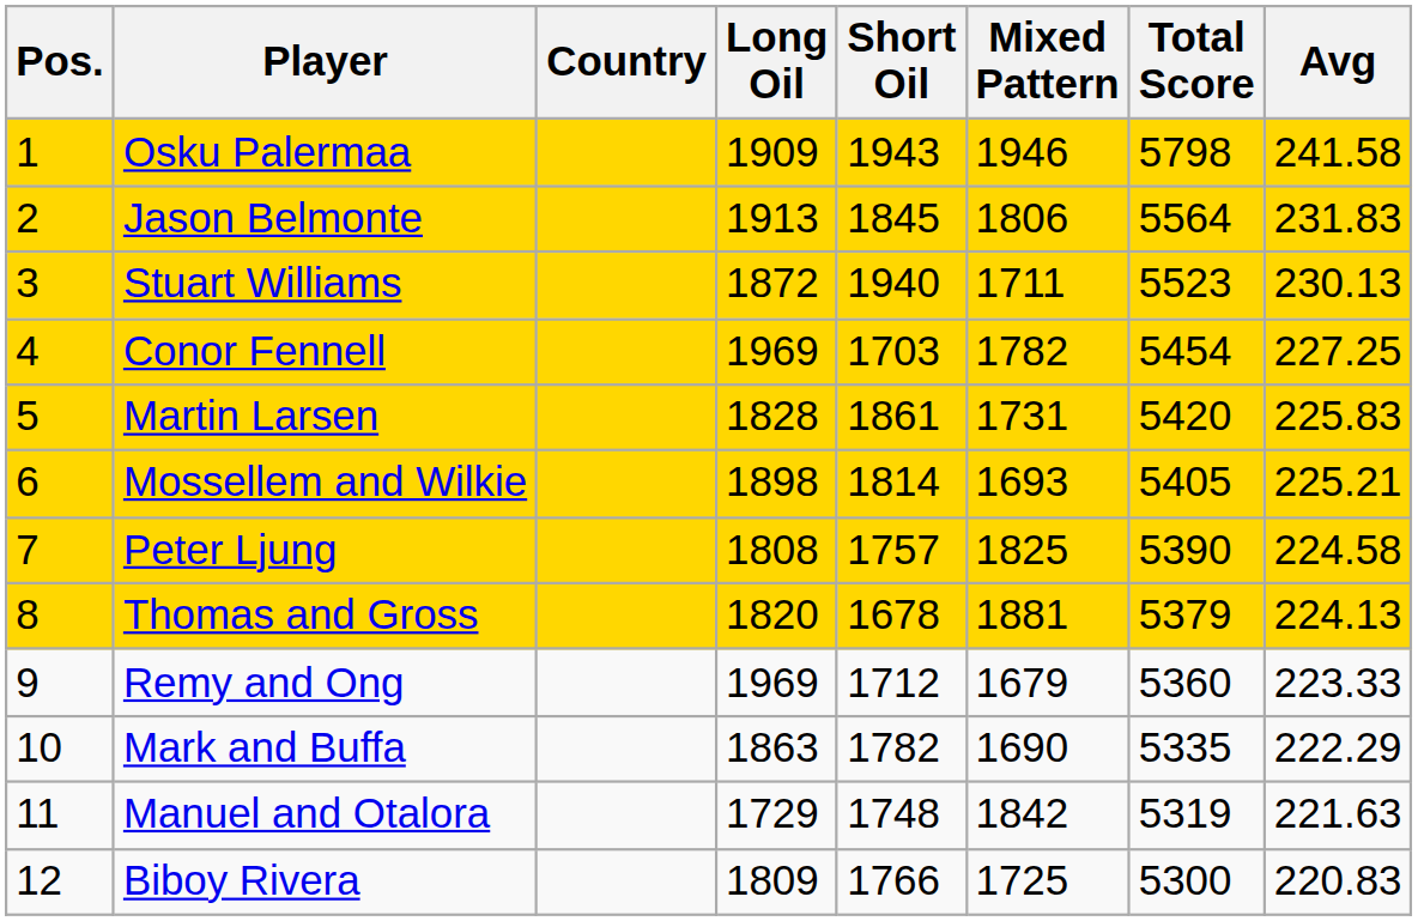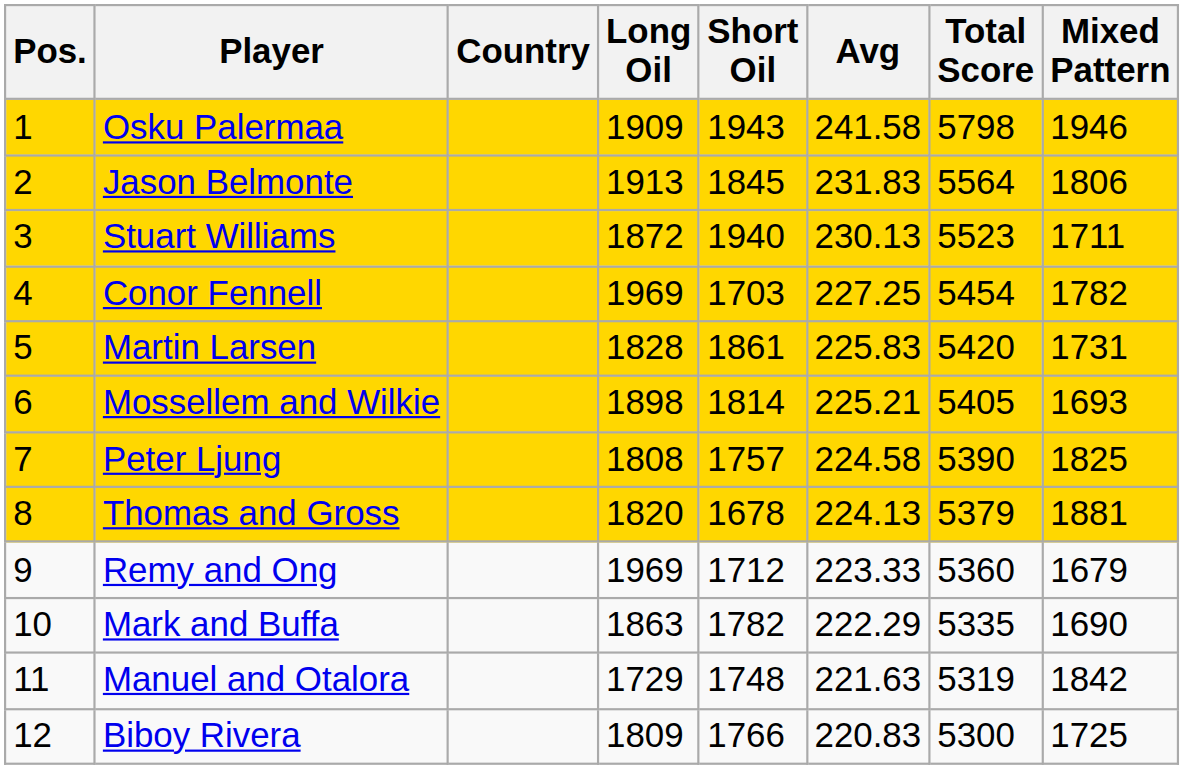 <table class="wikitable">
 <tr>
 <th>Pos.</th>
 <th>Player</th>
 <th>Country</th>
 <th>Long<br>Oil</th>
 <th>Short<br>Oil</th>
+<th>Avg</th>
+<th>Total<br>Score</th>
 <th>Mixed<br>Pattern</th>
-<th>Total<br>Score</th>
-<th>Avg</th>
 </tr>
 <tr bgcolor=gold>
 <td>1</td>
 <td><a href='#'>Osku Palermaa</a></td>
 <td></td>
 <td>1909</td>
 <td>1943</td>
+<td>241.58</td>
+<td>5798</td>
 <td>1946</td>
-<td>5798</td>
-<td>241.58</td>
 </tr>
 <tr bgcolor=gold>
 <td>2</td>
 <td><a href='#'>Jason Belmonte</a></td>
 <td></td>
 <td>1913</td>
 <td>1845</td>
+<td>231.83</td>
+<td>5564</td>
 <td>1806</td>
-<td>5564</td>
-<td>231.83</td>
 </tr>
 <tr bgcolor=gold>
 <td>3</td>
 <td><a href='#'>Stuart Williams</a></td>
 <td></td>
 <td>1872</td>
 <td>1940</td>
+<td>230.13</td>
+<td>5523</td>
 <td>1711</td>
-<td>5523</td>
-<td>230.13</td>
 </tr>
 <tr bgcolor=gold>
 <td>4</td>
 <td><a href='#'>Conor Fennell</a></td>
 <td></td>
 <td>1969</td>
 <td>1703</td>
+<td>227.25</td>
+<td>5454</td>
 <td>1782</td>
-<td>5454</td>
-<td>227.25</td>
 </tr>
 <tr bgcolor=gold>
 <td>5</td>
 <td><a href='#'>Martin Larsen</a></td>
 <td></td>
 <td>1828</td>
 <td>1861</td>
+<td>225.83</td>
+<td>5420</td>
 <td>1731</td>
-<td>5420</td>
-<td>225.83</td>
 </tr>
 <tr bgcolor=gold>
 <td>6</td>
 <td><a href='#'>Mossellem and Wilkie</a></td>
 <td></td>
 <td>1898</td>
 <td>1814</td>
+<td>225.21</td>
+<td>5405</td>
 <td>1693</td>
-<td>5405</td>
-<td>225.21</td>
 </tr>
 <tr bgcolor=gold>
 <td>7</td>
 <td><a href='#'>Peter Ljung</a></td>
 <td></td>
 <td>1808</td>
 <td>1757</td>
+<td>224.58</td>
+<td>5390</td>
 <td>1825</td>
-<td>5390</td>
-<td>224.58</td>
 </tr>
 <tr bgcolor=gold>
 <td>8</td>
 <td><a href='#'>Thomas and Gross</a></td>
 <td></td>
 <td>1820</td>
 <td>1678</td>
+<td>224.13</td>
+<td>5379</td>
 <td>1881</td>
-<td>5379</td>
-<td>224.13</td>
 </tr>
 <tr>
 <td>9</td>
 <td><a href='#'>Remy and Ong</a></td>
 <td></td>
 <td>1969</td>
 <td>1712</td>
+<td>223.33</td>
+<td>5360</td>
 <td>1679</td>
-<td>5360</td>
-<td>223.33</td>
 </tr>
 <tr>
 <td>10</td>
 <td><a href='#'>Mark and Buffa</a></td>
 <td></td>
 <td>1863</td>
 <td>1782</td>
+<td>222.29</td>
+<td>5335</td>
 <td>1690</td>
-<td>5335</td>
-<td>222.29</td>
 </tr>
 <tr>
 <td>11</td>
 <td><a href='#'>Manuel and Otalora</a></td>
 <td></td>
 <td>1729</td>
 <td>1748</td>
+<td>221.63</td>
+<td>5319</td>
 <td>1842</td>
-<td>5319</td>
-<td>221.63</td>
 </tr>
 <tr>
 <td>12</td>
 <td><a href='#'>Biboy Rivera</a></td>
 <td></td>
 <td>1809</td>
 <td>1766</td>
+<td>220.83</td>
+<td>5300</td>
 <td>1725</td>
-<td>5300</td>
-<td>220.83</td>
 </tr>
 </table>
